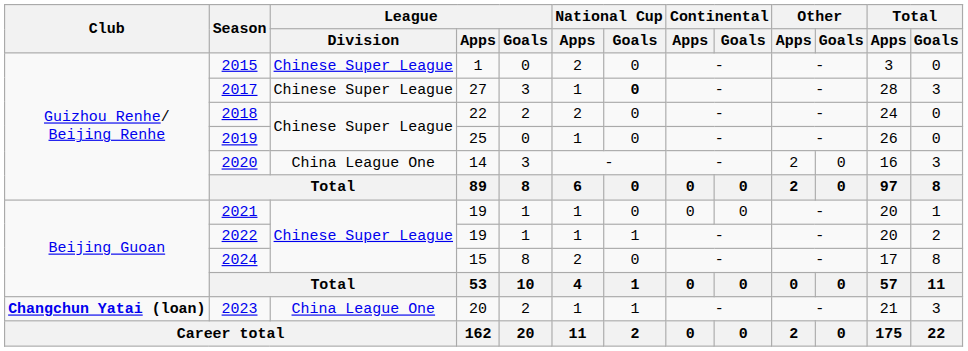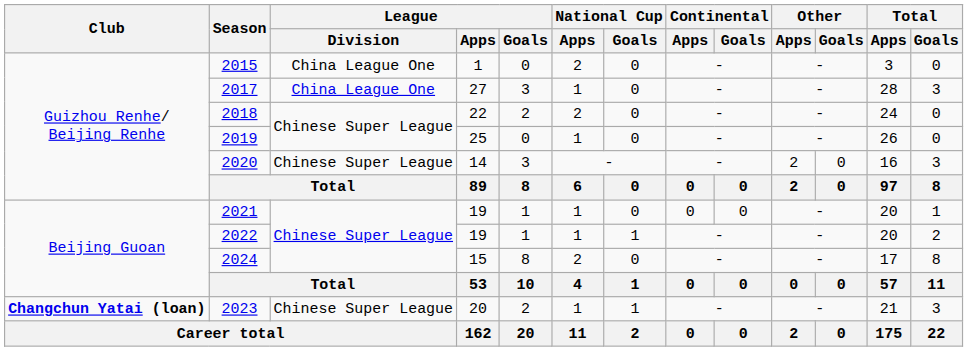 <table class="wikitable" style="text-align: center">
 <tr>
 <th rowspan="2">Club</th>
 <th rowspan="2">Season</th>
 <th colspan="3">League</th>
 <th colspan="2">National Cup</th>
 <th colspan="2">Continental</th>
 <th colspan="2">Other</th>
 <th colspan="2">Total</th>
 </tr>
 <tr>
 <th>Division</th>
 <th>Apps</th>
 <th>Goals</th>
 <th>Apps</th>
 <th>Goals</th>
 <th>Apps</th>
 <th>Goals</th>
 <th>Apps</th>
 <th>Goals</th>
 <th>Apps</th>
 <th>Goals</th>
 </tr>
 <tr>
 <td rowspan=6><a href='#'>Guizhou Renhe</a>/<br><a href='#'>Beijing Renhe</a></td>
 <td><a href='#'>2015</a></td>
-<td><a href='#'>Chinese Super League</a></td>
+<td>China League One</td>
 <td>1</td>
 <td>0</td>
 <td>2</td>
 <td>0</td>
 <td colspan="2">-</td>
 <td colspan="2">-</td>
 <td>3</td>
 <td>0</td>
 </tr>
 <tr>
 <td><a href='#'>2017</a></td>
-<td>Chinese Super League</td>
+<td><a href='#'>China League One</a></td>
 <td>27</td>
 <td>3</td>
 <td>1</td>
-<td><strong>0</strong></td>
+<td>0</td>
 <td colspan="2">-</td>
 <td colspan="2">-</td>
 <td>28</td>
 <td>3</td>
 </tr>
 <tr>
 <td><a href='#'>2018</a></td>
 <td rowspan=2>Chinese Super League</td>
 <td>22</td>
 <td>2</td>
 <td>2</td>
 <td>0</td>
 <td colspan="2">-</td>
 <td colspan="2">-</td>
 <td>24</td>
 <td>0</td>
 </tr>
 <tr>
 <td><a href='#'>2019</a></td>
 <td>25</td>
 <td>0</td>
 <td>1</td>
 <td>0</td>
 <td colspan="2">-</td>
 <td colspan="2">-</td>
 <td>26</td>
 <td>0</td>
 </tr>
 <tr>
 <td><a href='#'>2020</a></td>
-<td>China League One</td>
+<td>Chinese Super League</td>
 <td>14</td>
 <td>3</td>
 <td colspan="2">-</td>
 <td colspan="2">-</td>
 <td>2</td>
 <td>0</td>
 <td>16</td>
 <td>3</td>
 </tr>
 <tr>
 <th colspan="2"><strong>Total</strong></th>
 <th>89</th>
 <th>8</th>
 <th>6</th>
 <th>0</th>
 <th>0</th>
 <th>0</th>
 <th>2</th>
 <th>0</th>
 <th>97</th>
 <th>8</th>
 </tr>
 <tr>
 <td rowspan="4"><a href='#'>Beijing Guoan</a></td>
 <td><a href='#'>2021</a></td>
 <td rowspan="3"><a href='#'>Chinese Super League</a></td>
 <td>19</td>
 <td>1</td>
 <td>1</td>
 <td>0</td>
 <td>0</td>
 <td>0</td>
 <td colspan="2">-</td>
 <td>20</td>
 <td>1</td>
 </tr>
 <tr>
 <td><a href='#'>2022</a></td>
 <td>19</td>
 <td>1</td>
 <td>1</td>
 <td>1</td>
 <td colspan="2">-</td>
 <td colspan="2">-</td>
 <td>20</td>
 <td>2</td>
 </tr>
 <tr>
 <td><a href='#'>2024</a></td>
 <td>15</td>
 <td>8</td>
 <td>2</td>
 <td>0</td>
 <td colspan="2">-</td>
 <td colspan="2">-</td>
 <td>17</td>
 <td>8</td>
 </tr>
 <tr>
 <th colspan="2"><strong>Total</strong></th>
 <th>53</th>
 <th>10</th>
 <th>4</th>
 <th>1</th>
 <th>0</th>
 <th>0</th>
 <th>0</th>
 <th>0</th>
 <th>57</th>
 <th>11</th>
 </tr>
 <tr>
 <td><strong><a href='#'>Changchun Yatai</a> (loan)</strong></td>
 <td><a href='#'>2023</a></td>
-<td><a href='#'>China League One</a></td>
+<td>Chinese Super League</td>
 <td>20</td>
 <td>2</td>
 <td>1</td>
 <td>1</td>
 <td colspan="2">-</td>
 <td colspan="2">-</td>
 <td>21</td>
 <td>3</td>
 </tr>
 <tr>
 <th colspan="3">Career total</th>
 <th>162</th>
 <th>20</th>
 <th>11</th>
 <th>2</th>
 <th>0</th>
 <th>0</th>
 <th>2</th>
 <th>0</th>
 <th>175</th>
 <th>22</th>
 </tr>
 </table>
